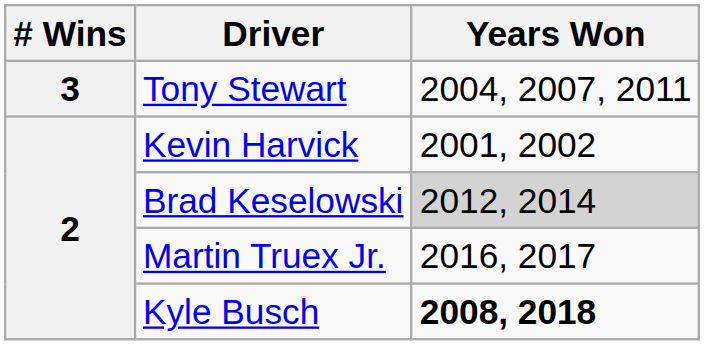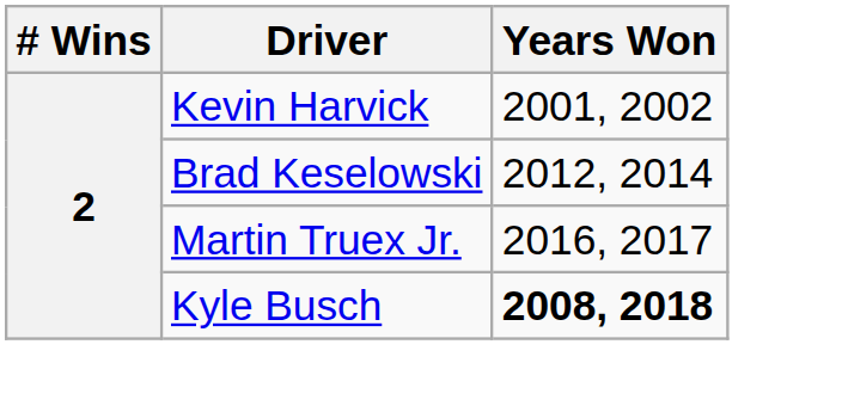 <table class="wikitable" style="font-size: 95%;">
 <tr>
 <th># Wins</th>
 <th>Driver</th>
 <th>Years Won</th>
-</tr>
-<tr>
-<th>3</th>
-<td><a href='#'>Tony Stewart</a></td>
-<td>2004, 2007, 2011</td>
 </tr>
 <tr>
 <th rowspan="4">2</th>
 <td><a href='#'>Kevin Harvick</a></td>
 <td>2001, 2002</td>
 </tr>
 <tr>
 <td><a href='#'>Brad Keselowski</a></td>
-<td style="background: lightgrey;">2012, 2014</td>
+<td>2012, 2014</td>
 </tr>
 <tr>
 <td><a href='#'>Martin Truex Jr.</a></td>
 <td>2016, 2017</td>
 </tr>
 <tr>
 <td><a href='#'>Kyle Busch</a></td>
 <td><strong>2008, 2018</strong></td>
 </tr>
 </table>
